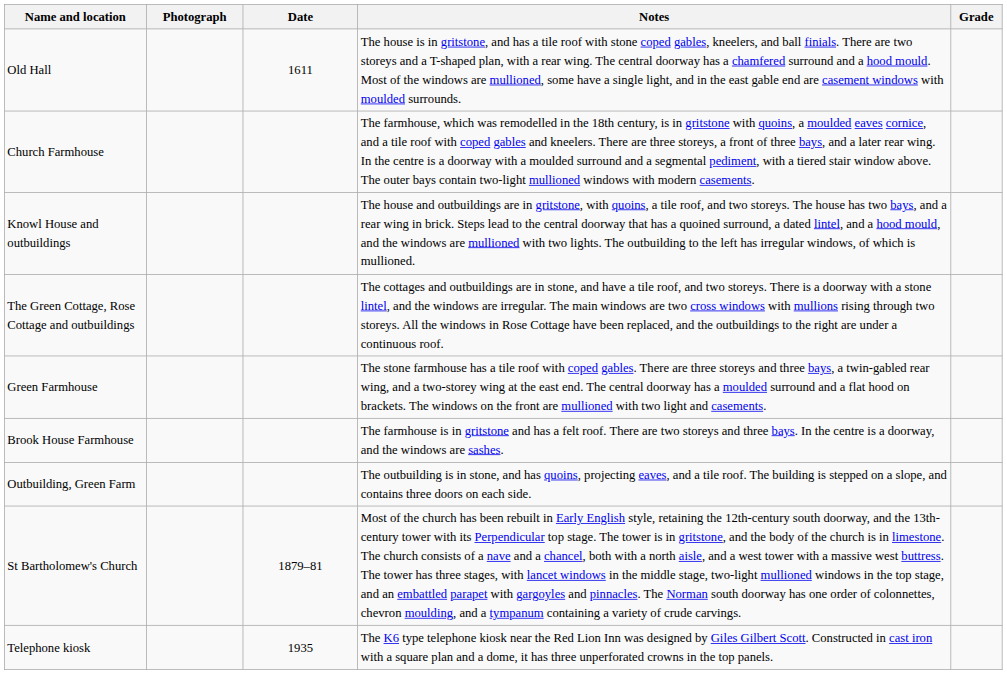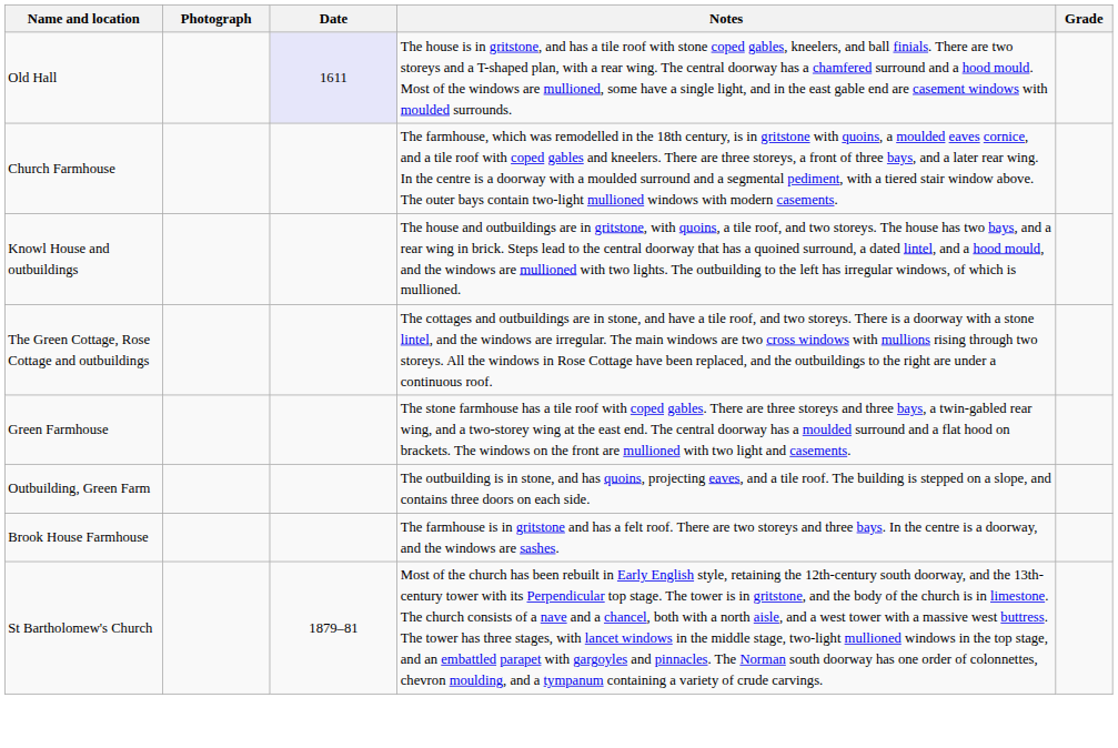 <table class="wikitable sortable plainrowheaders" style="width:100%; border:0; text-align:left; line-height:150%;">
 <tr>
 <th scope="col"  style="width:150px">Name and location</th>
 <th scope="col"  style="width:100px" class="unsortable">Photograph</th>
 <th scope="col"  style="width:120px">Date</th>
 <th scope="col"  style="width:650px" class="unsortable">Notes</th>
 <th scope="col"  style="width:50px">Grade</th>
 </tr>
 <tr>
 <td>Old Hall<br><small></small></td>
 <td></td>
-<td align="center">1611</td>
+<td align="center" style="background: lavender;">1611</td>
 <td>The house is in <a href='#'>gritstone</a>, and has a tile roof with stone <a href='#'>coped</a> <a href='#'>gables</a>, kneelers, and ball <a href='#'>finials</a>.  There are two storeys and a T-shaped plan, with a rear wing.  The central doorway has a <a href='#'>chamfered</a> surround and a <a href='#'>hood mould</a>.  Most of the windows are <a href='#'>mullioned</a>, some have a single light, and in the east gable end are <a href='#'>casement windows</a> with <a href='#'>moulded</a> surrounds.</td>
 <td align="center" ></td>
 </tr>
 <tr>
 <td>Church Farmhouse<br><small></small></td>
 <td></td>
 <td align="center"></td>
 <td>The farmhouse, which was remodelled in the 18th century, is in <a href='#'>gritstone</a> with <a href='#'>quoins</a>, a <a href='#'>moulded</a> <a href='#'>eaves</a> <a href='#'>cornice</a>, and a tile roof with <a href='#'>coped</a> <a href='#'>gables</a> and kneelers.  There are three storeys, a front of three <a href='#'>bays</a>, and a later rear wing.  In the centre is a doorway with a moulded surround and a segmental <a href='#'>pediment</a>, with a tiered stair window above.  The outer bays contain two-light <a href='#'>mullioned</a> windows with modern <a href='#'>casements</a>.</td>
 <td align="center" ></td>
 </tr>
 <tr>
 <td>Knowl House and outbuildings<br><small></small></td>
 <td></td>
 <td align="center"></td>
 <td>The house and outbuildings are in <a href='#'>gritstone</a>, with <a href='#'>quoins</a>, a tile roof, and two storeys.  The house has two <a href='#'>bays</a>, and a rear wing in brick.  Steps lead to the central doorway that has a quoined surround, a dated <a href='#'>lintel</a>, and a <a href='#'>hood mould</a>, and the windows are <a href='#'>mullioned</a> with two lights.  The outbuilding to the left has irregular windows, of which is mullioned.</td>
 <td align="center" ></td>
 </tr>
 <tr>
 <td>The Green Cottage, Rose Cottage and outbuildings<br><small></small></td>
 <td></td>
 <td align="center"></td>
 <td>The cottages and outbuildings are in stone, and have a tile roof, and two storeys.  There is a doorway with a stone <a href='#'>lintel</a>, and the windows are irregular.  The main windows are two <a href='#'>cross windows</a> with <a href='#'>mullions</a> rising through two storeys.  All the windows in Rose Cottage have been replaced, and the outbuildings to the right are under a continuous roof.</td>
 <td align="center" ></td>
 </tr>
 <tr>
 <td>Green Farmhouse<br><small></small></td>
 <td></td>
 <td align="center"></td>
 <td>The stone farmhouse has a tile roof with <a href='#'>coped</a> <a href='#'>gables</a>.  There are three storeys and three <a href='#'>bays</a>, a twin-gabled rear wing, and a two-storey wing at the east end.  The central doorway has a <a href='#'>moulded</a> surround and a flat hood on brackets.  The windows on the front are <a href='#'>mullioned</a> with two light and <a href='#'>casements</a>.</td>
 <td align="center" ></td>
 </tr>
 <tr>
+<td>Outbuilding, Green Farm<br><small></small></td>
+<td></td>
+<td align="center"></td>
+<td>The outbuilding is in stone, and has <a href='#'>quoins</a>, projecting <a href='#'>eaves</a>, and a tile roof.  The building is stepped on a slope, and contains three doors on each side.</td>
+<td align="center" ></td>
+</tr>
+<tr>
 <td>Brook House Farmhouse<br><small></small></td>
 <td></td>
 <td align="center"></td>
 <td>The farmhouse is in <a href='#'>gritstone</a> and has a felt roof.  There are two storeys and three <a href='#'>bays</a>.  In the centre is a doorway, and the windows are <a href='#'>sashes</a>.</td>
-<td align="center" ></td>
-</tr>
-<tr>
-<td>Outbuilding, Green Farm<br><small></small></td>
-<td></td>
-<td align="center"></td>
-<td>The outbuilding is in stone, and has <a href='#'>quoins</a>, projecting <a href='#'>eaves</a>, and a tile roof.  The building is stepped on a slope, and contains three doors on each side.</td>
 <td align="center" ></td>
 </tr>
 <tr>
 <td>St Bartholomew's Church<br><small></small></td>
 <td></td>
 <td align="center">1879–81</td>
 <td>Most of the church has been rebuilt in <a href='#'>Early English</a> style, retaining the 12th-century south doorway, and the 13th-century tower with its <a href='#'>Perpendicular</a> top stage.  The tower is in <a href='#'>gritstone</a>, and the body of the church is in <a href='#'>limestone</a>.  The church consists of a <a href='#'>nave</a> and a <a href='#'>chancel</a>, both with a north <a href='#'>aisle</a>, and a west tower with a massive west <a href='#'>buttress</a>.  The tower has three stages, with <a href='#'>lancet windows</a> in the middle stage, two-light <a href='#'>mullioned</a> windows in the top stage, and an <a href='#'>embattled</a> <a href='#'>parapet</a> with <a href='#'>gargoyles</a> and <a href='#'>pinnacles</a>.  The <a href='#'>Norman</a> south doorway has one order of colonnettes, chevron <a href='#'>moulding</a>, and a <a href='#'>tympanum</a> containing a variety of crude carvings.</td>
 <td align="center" ></td>
 </tr>
 <tr>
-<td>Telephone kiosk<br><small></small></td>
-<td></td>
-<td align="center">1935</td>
-<td>The <a href='#'>K6</a> type telephone kiosk near the Red Lion Inn was designed by <a href='#'>Giles Gilbert Scott</a>.  Constructed in <a href='#'>cast iron</a> with a square plan and a dome, it has three unperforated crowns in the top panels.</td>
-<td align="center" ></td>
-</tr>
-<tr>
 </tr>
 </table>
